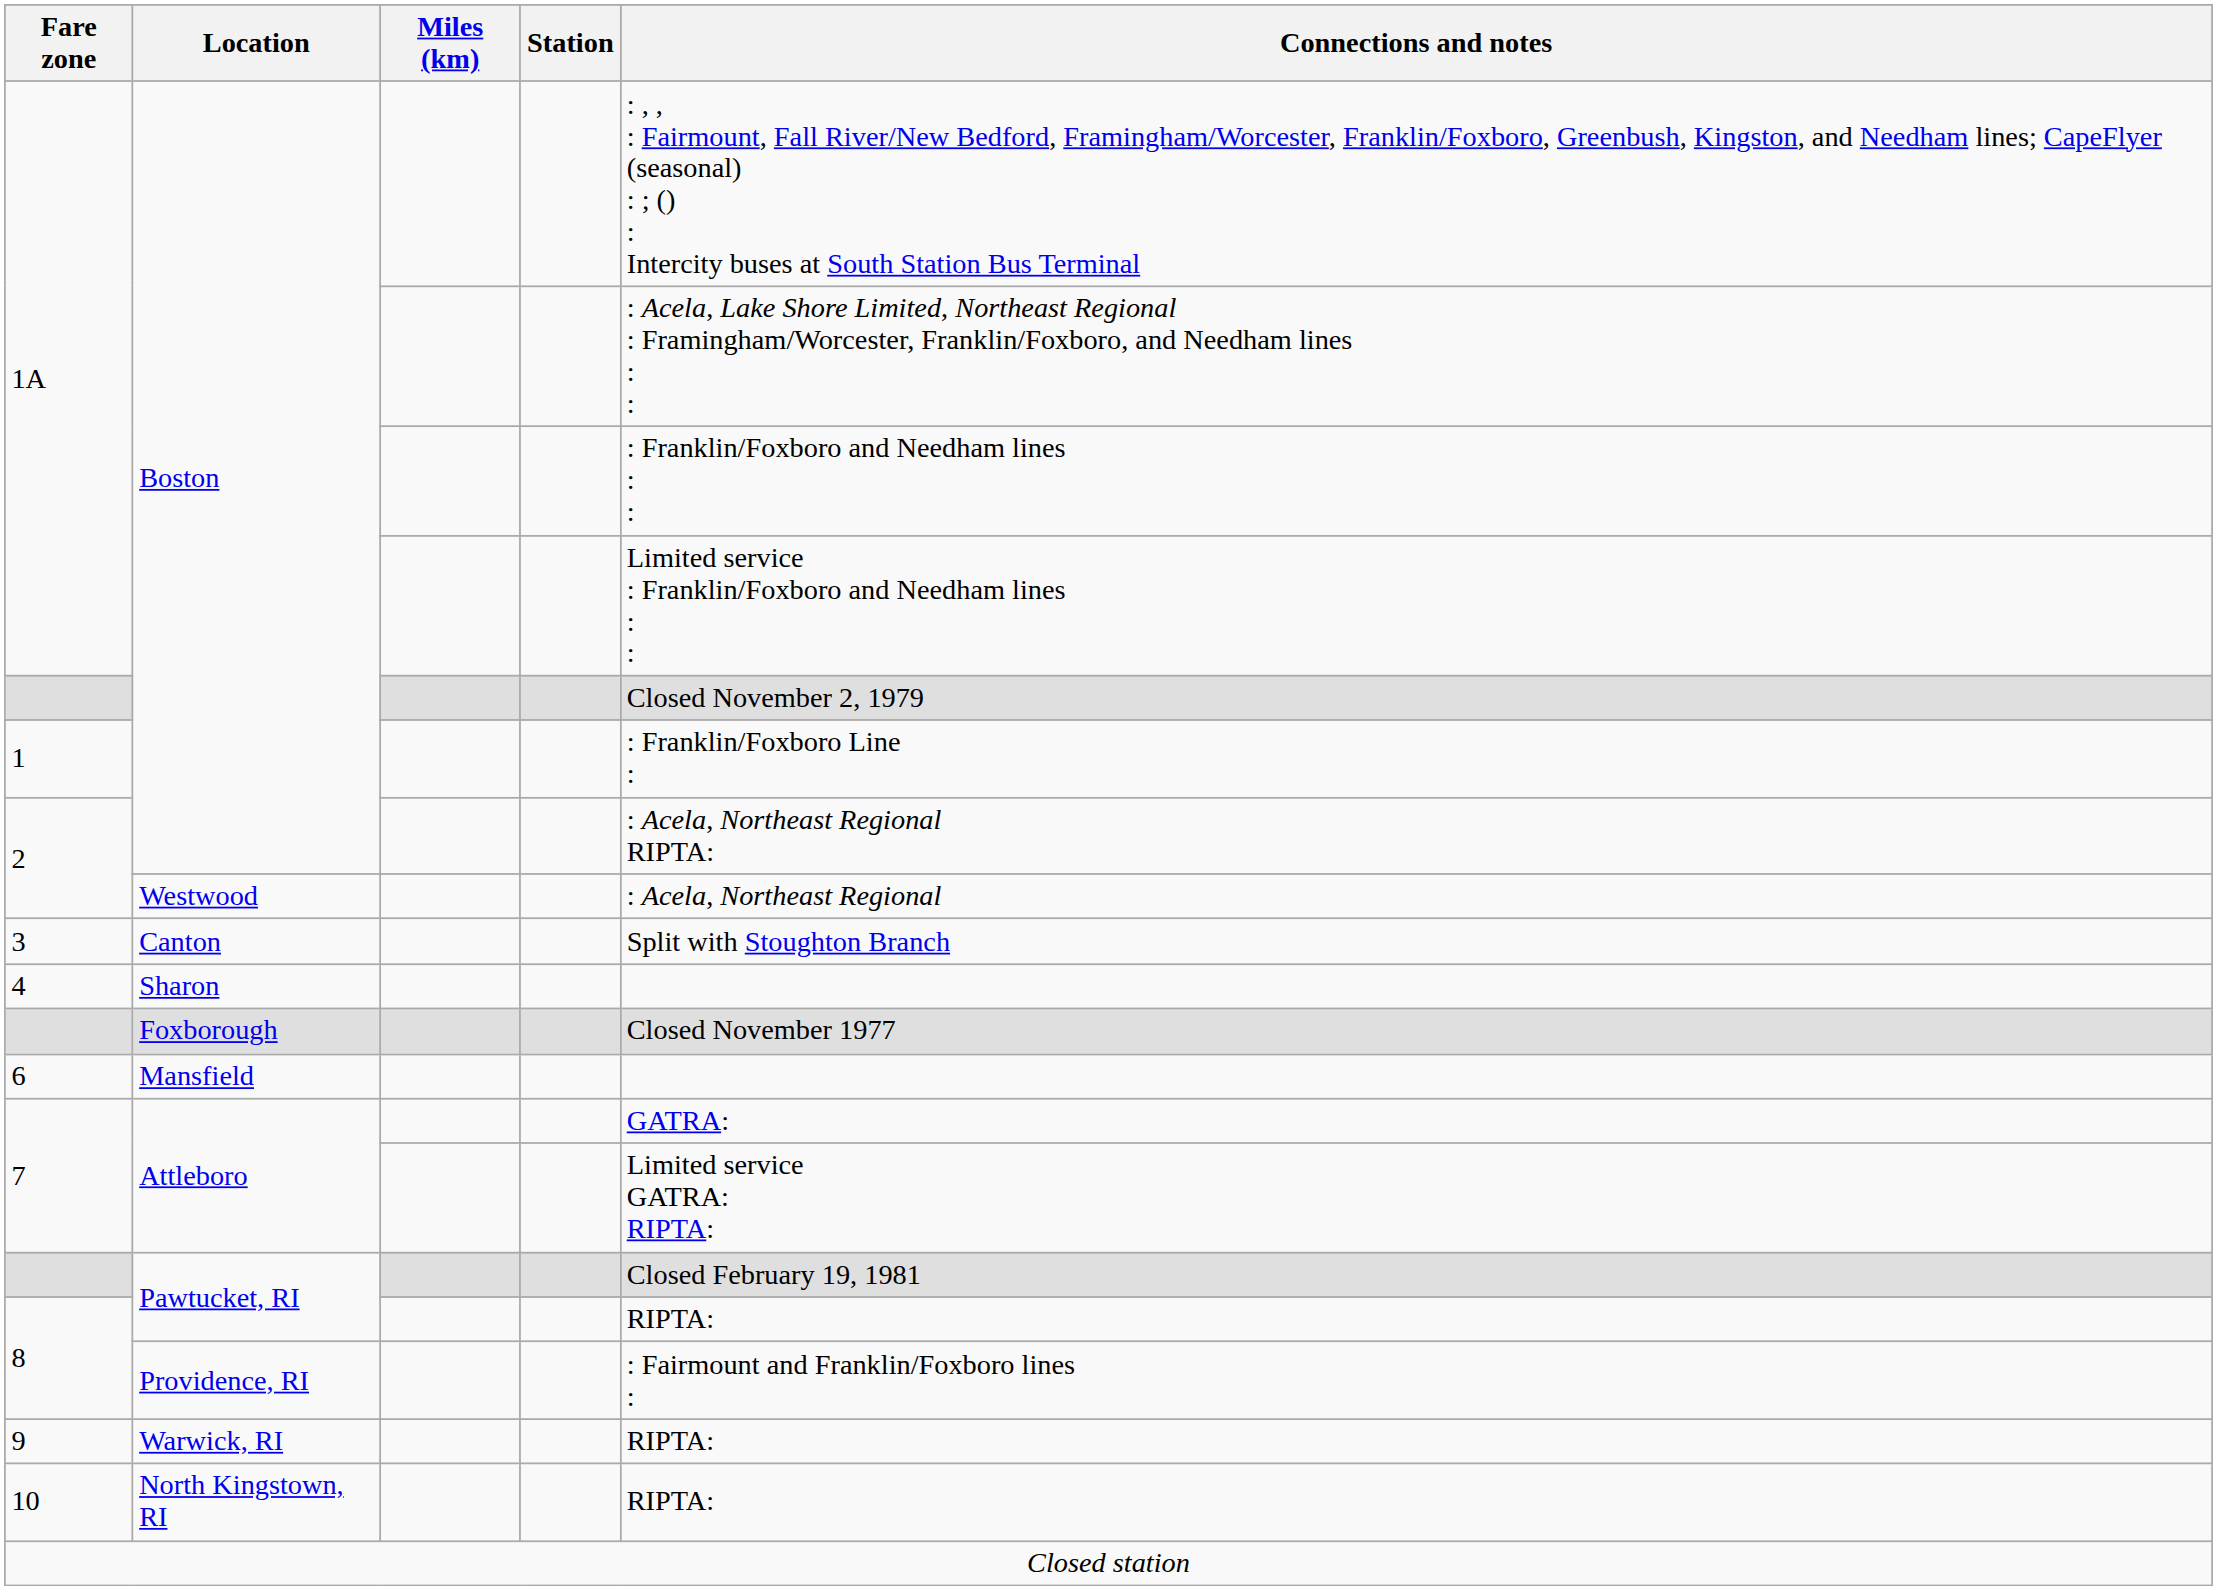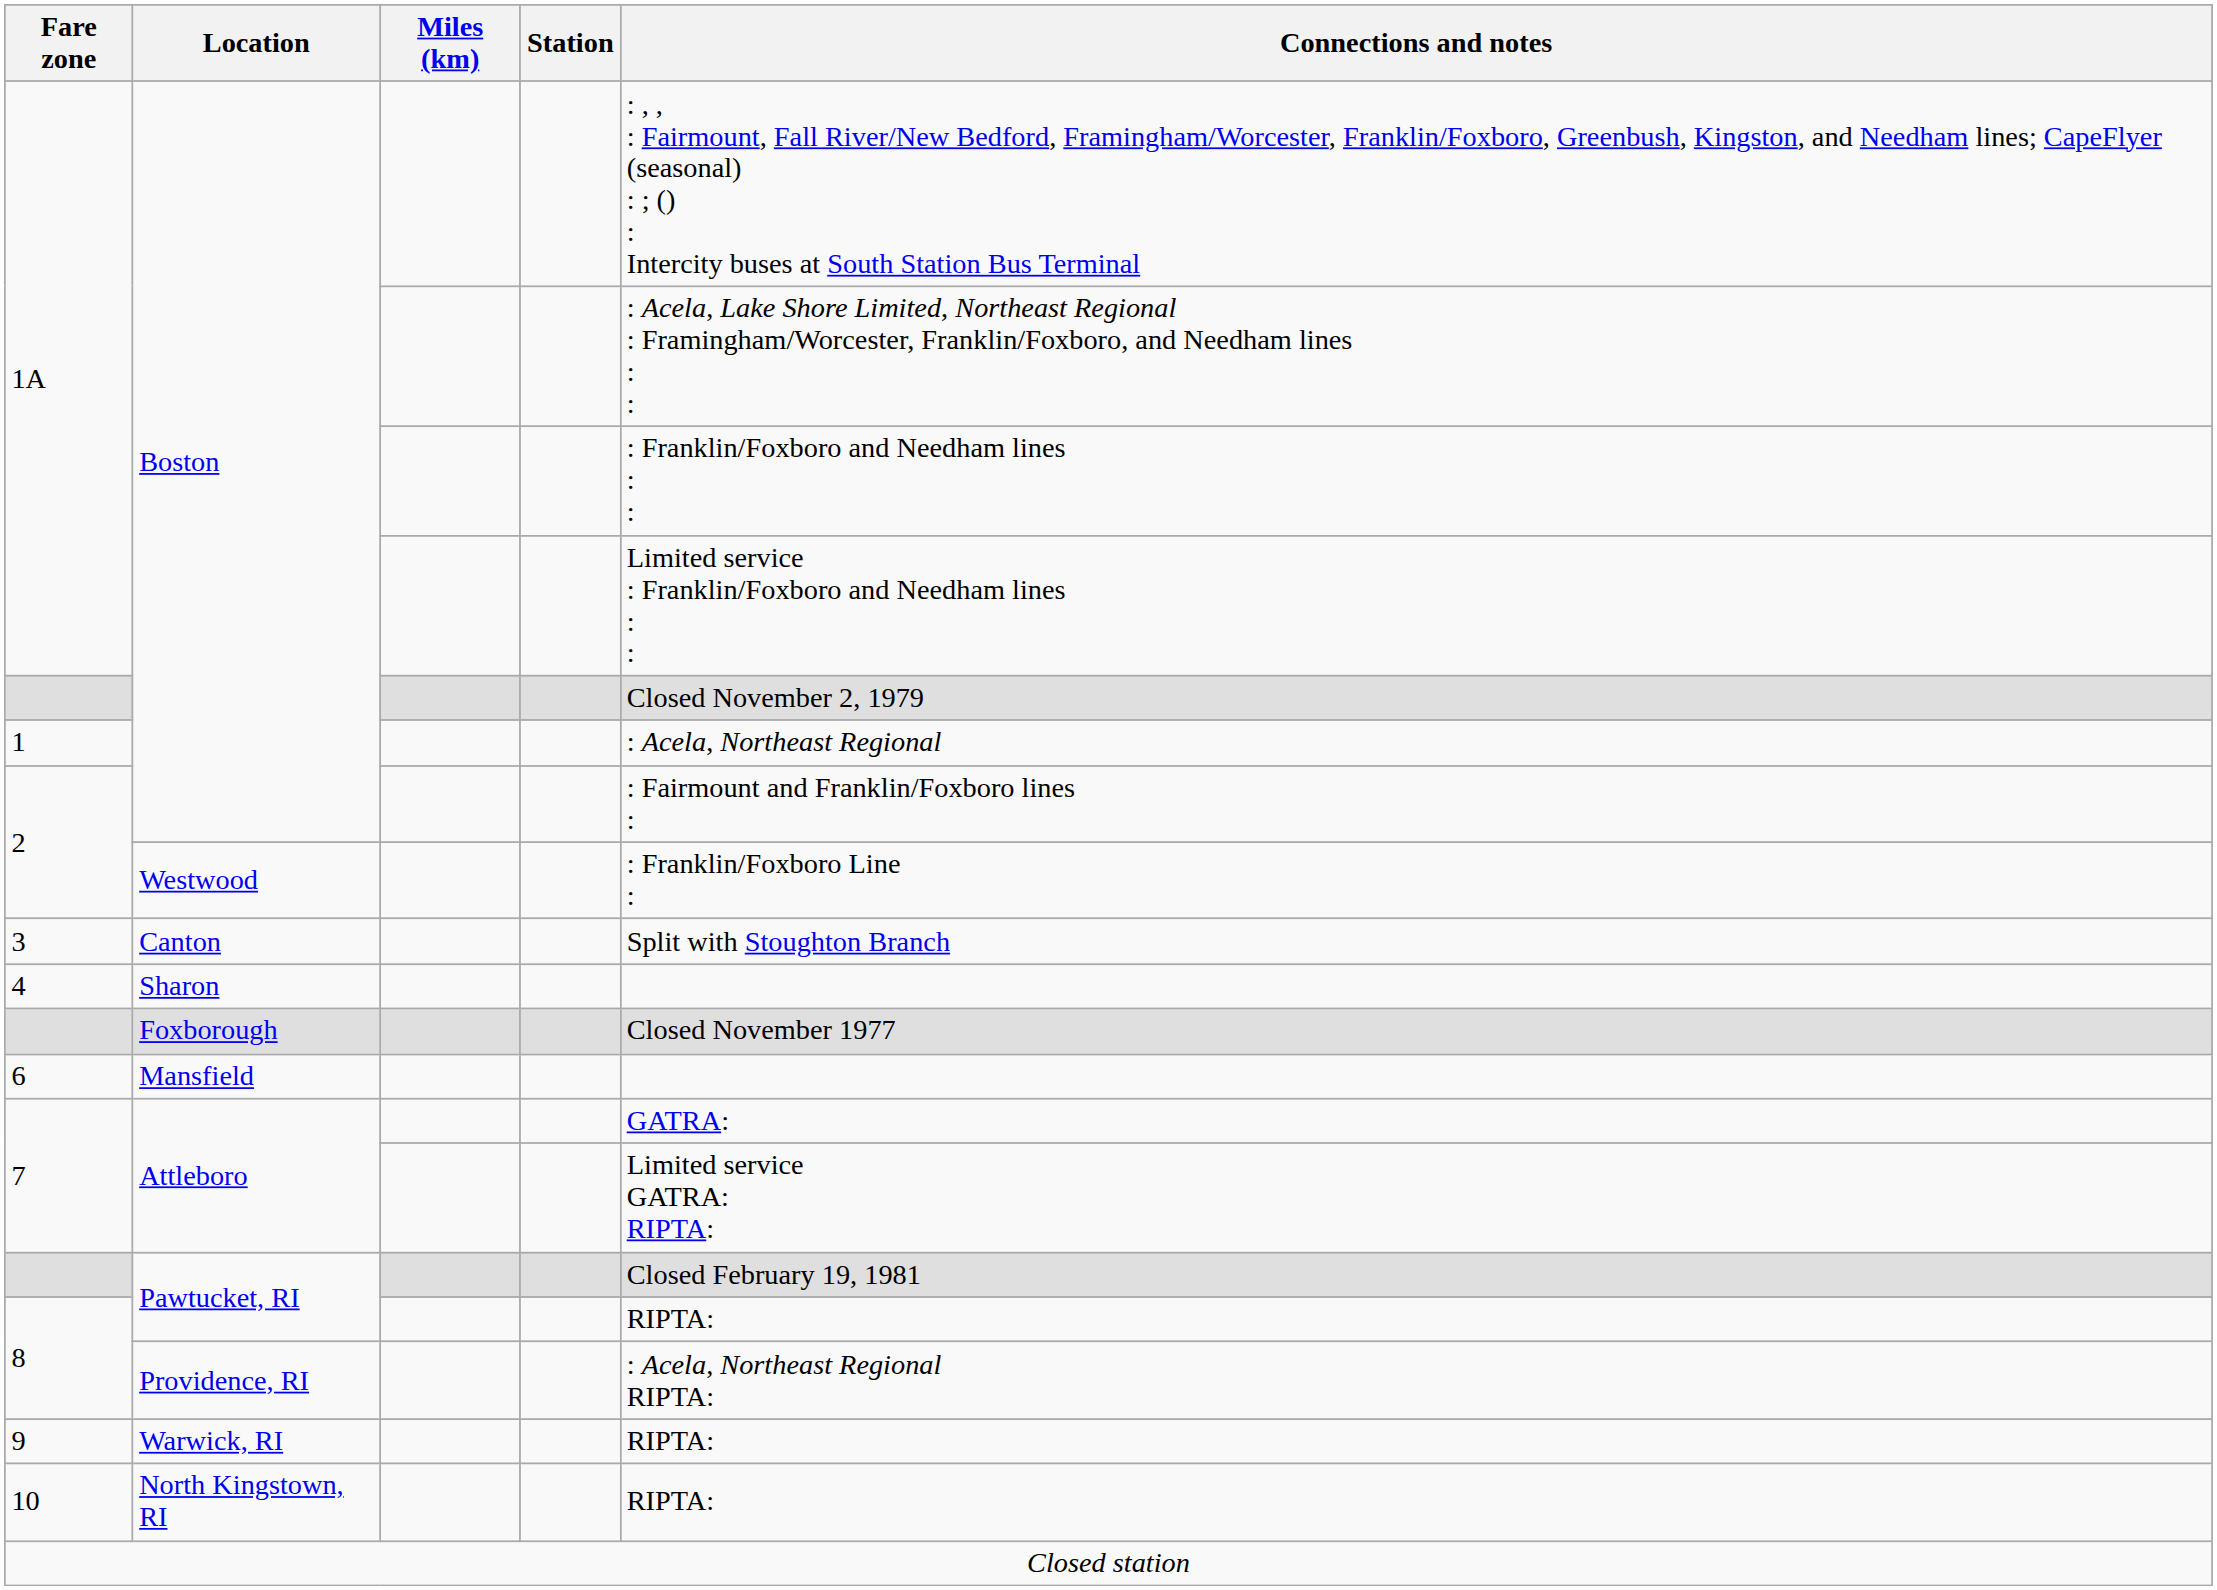 <table class="wikitable">
 <tr>
 <th>Fare zone</th>
 <th>Location</th>
 <th><a href='#'>Miles (km)</a></th>
 <th>Station</th>
 <th>Connections and notes</th>
 </tr>
 <tr>
 <td rowspan="4">1A</td>
 <td rowspan="7"><a href='#'>Boston</a></td>
 <td></td>
 <td> </td>
 <td>: , , <br>: <a href='#'>Fairmount</a>, <a href='#'>Fall River/New Bedford</a>, <a href='#'>Framingham/Worcester</a>, <a href='#'>Franklin/Foxboro</a>, <a href='#'>Greenbush</a>, <a href='#'>Kingston</a>, and <a href='#'>Needham</a> lines; <a href='#'>CapeFlyer</a> (seasonal)<br>: ;  ()<br>: <br> Intercity buses at <a href='#'>South Station Bus Terminal</a></td>
 </tr>
 <tr>
 <td></td>
 <td> </td>
 <td>: <em>Acela</em>, <em>Lake Shore Limited</em>, <em>Northeast Regional</em><br>: Framingham/Worcester, Franklin/Foxboro, and Needham lines<br>: <br>: </td>
 </tr>
 <tr>
 <td></td>
 <td> </td>
 <td>: Franklin/Foxboro and Needham lines<br>: <br>: </td>
 </tr>
 <tr>
 <td></td>
 <td> </td>
 <td>Limited service<br>: Franklin/Foxboro and Needham lines<br>: <br>: </td>
 </tr>
 <tr bgcolor=dfdfdf>
 <td></td>
 <td></td>
 <td></td>
 <td>Closed November 2, 1979</td>
 </tr>
 <tr>
 <td>1</td>
 <td></td>
 <td> </td>
-<td>: Franklin/Foxboro Line<br>: </td>
+<td>: <em>Acela</em>, <em>Northeast Regional</em></td>
 </tr>
 <tr>
 <td rowspan="2">2</td>
 <td></td>
 <td> </td>
-<td>: <em>Acela</em>, <em>Northeast Regional</em><br> RIPTA: </td>
+<td>: Fairmount and Franklin/Foxboro lines<br>: </td>
 </tr>
 <tr>
 <td><a href='#'>Westwood</a></td>
 <td></td>
 <td> </td>
-<td>: <em>Acela</em>, <em>Northeast Regional</em></td>
+<td>: Franklin/Foxboro Line<br>: </td>
 </tr>
 <tr>
 <td>3</td>
 <td><a href='#'>Canton</a></td>
 <td></td>
 <td> </td>
 <td>Split with <a href='#'>Stoughton Branch</a></td>
 </tr>
 <tr>
 <td>4</td>
 <td><a href='#'>Sharon</a></td>
 <td></td>
 <td> </td>
 <td></td>
 </tr>
 <tr bgcolor=dfdfdf>
 <td></td>
 <td><a href='#'>Foxborough</a></td>
 <td></td>
 <td></td>
 <td>Closed November 1977</td>
 </tr>
 <tr>
 <td>6</td>
 <td><a href='#'>Mansfield</a></td>
 <td></td>
 <td> </td>
 <td> </td>
 </tr>
 <tr>
 <td rowspan="2">7</td>
 <td rowspan="2"><a href='#'>Attleboro</a></td>
 <td></td>
 <td> </td>
 <td> <a href='#'>GATRA</a>: </td>
 </tr>
 <tr>
 <td></td>
 <td> </td>
 <td>Limited service<br> GATRA: <br> <a href='#'>RIPTA</a>: </td>
 </tr>
 <tr>
 <td bgcolor=dfdfdf></td>
 <td rowspan=2><a href='#'>Pawtucket, RI</a></td>
 <td bgcolor=dfdfdf></td>
 <td bgcolor=dfdfdf></td>
 <td bgcolor=dfdfdf>Closed February 19, 1981</td>
 </tr>
 <tr>
 <td rowspan="2">8</td>
 <td></td>
 <td> </td>
 <td> RIPTA: </td>
 </tr>
 <tr>
 <td><a href='#'>Providence, RI</a></td>
 <td></td>
 <td> </td>
-<td>: Fairmount and Franklin/Foxboro lines<br>: </td>
+<td>: <em>Acela</em>, <em>Northeast Regional</em><br> RIPTA: </td>
 </tr>
 <tr>
 <td>9</td>
 <td><a href='#'>Warwick, RI</a></td>
 <td></td>
 <td> </td>
 <td> RIPTA: </td>
 </tr>
 <tr>
 <td>10</td>
 <td><a href='#'>North Kingstown, RI</a></td>
 <td></td>
 <td> </td>
 <td> RIPTA: </td>
 </tr>
 <tr>
 <td colspan=6 align=center><em> Closed station</em></td>
 </tr>
 </table>
